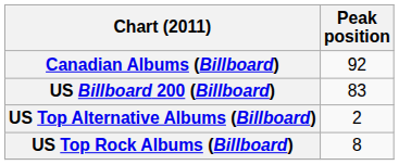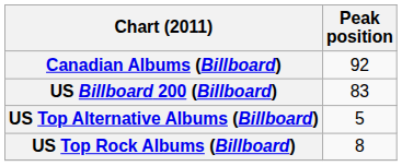 <table class="wikitable sortable plainrowheaders" style="text-align:center">
 <tr>
 <th scope="col">Chart (2011)</th>
 <th scope="col">Peak<br>position</th>
 </tr>
 <tr>
 <th scope="row"><a href='#'>Canadian Albums</a> (<a href='#'><em>Billboard</em></a>)</th>
 <td>92</td>
 </tr>
 <tr>
 <th scope="row">US <a href='#'><em>Billboard</em> 200</a> (<em><a href='#'>Billboard</a></em>)</th>
 <td>83</td>
 </tr>
 <tr>
 <th scope="row">US <a href='#'>Top Alternative Albums</a> (<em><a href='#'>Billboard</a></em>)</th>
-<td>2</td>
+<td>5</td>
 </tr>
 <tr>
 <th scope="row">US <a href='#'>Top Rock Albums</a> (<em><a href='#'>Billboard</a></em>)</th>
 <td>8</td>
 </tr>
 <tr>
 </tr>
 </table>
